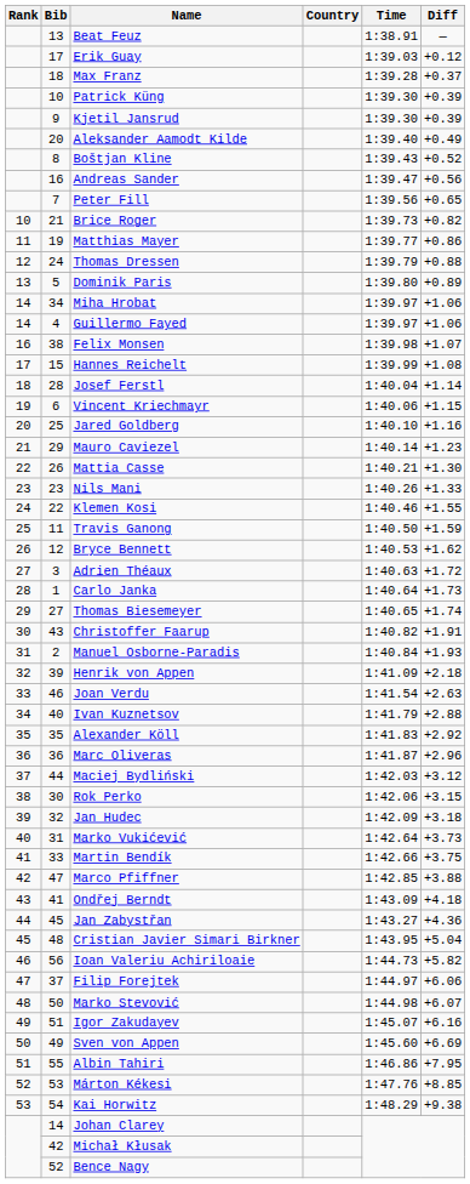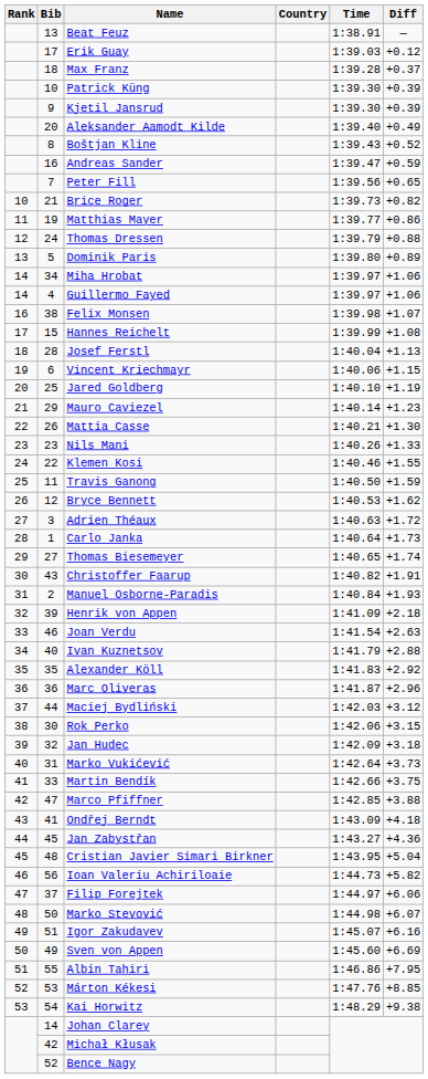 <table class="wikitable sortable" style="text-align:center">
 <tr>
 <th>Rank</th>
 <th>Bib</th>
 <th>Name</th>
 <th>Country</th>
 <th>Time</th>
 <th>Diff</th>
 </tr>
 <tr>
 <td></td>
 <td>13</td>
 <td align=left><a href='#'>Beat Feuz</a></td>
 <td align=left> </td>
 <td>1:38.91</td>
 <td>—</td>
 </tr>
 <tr>
 <td></td>
 <td>17</td>
 <td align=left><a href='#'>Erik Guay</a></td>
 <td align=left></td>
 <td>1:39.03</td>
 <td>+0.12</td>
 </tr>
 <tr>
 <td></td>
 <td>18</td>
 <td align=left><a href='#'>Max Franz</a></td>
 <td align=left></td>
 <td>1:39.28</td>
 <td>+0.37</td>
 </tr>
 <tr>
 <td></td>
 <td>10</td>
 <td align=left><a href='#'>Patrick Küng</a></td>
 <td align=left> </td>
 <td>1:39.30</td>
 <td>+0.39</td>
 </tr>
 <tr>
 <td></td>
 <td>9</td>
 <td align=left><a href='#'>Kjetil Jansrud</a></td>
 <td align=left></td>
 <td>1:39.30</td>
 <td>+0.39</td>
 </tr>
 <tr>
 <td></td>
 <td>20</td>
 <td align=left><a href='#'>Aleksander Aamodt Kilde</a></td>
 <td align=left></td>
 <td>1:39.40</td>
 <td>+0.49</td>
 </tr>
 <tr>
 <td></td>
 <td>8</td>
 <td align=left><a href='#'>Boštjan Kline</a></td>
 <td align=left></td>
 <td>1:39.43</td>
 <td>+0.52</td>
 </tr>
 <tr>
 <td></td>
 <td>16</td>
 <td align=left><a href='#'>Andreas Sander</a></td>
 <td align=left></td>
 <td>1:39.47</td>
-<td>+0.56</td>
+<td>+0.59</td>
 </tr>
 <tr>
 <td></td>
 <td>7</td>
 <td align=left><a href='#'>Peter Fill</a></td>
 <td align=left></td>
 <td>1:39.56</td>
 <td>+0.65</td>
 </tr>
 <tr>
 <td>10</td>
 <td>21</td>
 <td align=left><a href='#'>Brice Roger</a></td>
 <td align=left></td>
 <td>1:39.73</td>
 <td>+0.82</td>
 </tr>
 <tr>
 <td>11</td>
 <td>19</td>
 <td align=left><a href='#'>Matthias Mayer</a></td>
 <td align=left></td>
 <td>1:39.77</td>
 <td>+0.86</td>
 </tr>
 <tr>
 <td>12</td>
 <td>24</td>
 <td align=left><a href='#'>Thomas Dressen</a></td>
 <td align=left></td>
 <td>1:39.79</td>
 <td>+0.88</td>
 </tr>
 <tr>
 <td>13</td>
 <td>5</td>
 <td align=left><a href='#'>Dominik Paris</a></td>
 <td align=left></td>
 <td>1:39.80</td>
 <td>+0.89</td>
 </tr>
 <tr>
 <td>14</td>
 <td>34</td>
 <td align=left><a href='#'>Miha Hrobat</a></td>
 <td align=left></td>
 <td>1:39.97</td>
 <td>+1.06</td>
 </tr>
 <tr>
 <td>14</td>
 <td>4</td>
 <td align=left><a href='#'>Guillermo Fayed</a></td>
 <td align=left></td>
 <td>1:39.97</td>
 <td>+1.06</td>
 </tr>
 <tr>
 <td>16</td>
 <td>38</td>
 <td align=left><a href='#'>Felix Monsen</a></td>
 <td align=left></td>
 <td>1:39.98</td>
 <td>+1.07</td>
 </tr>
 <tr>
 <td>17</td>
 <td>15</td>
 <td align=left><a href='#'>Hannes Reichelt</a></td>
 <td align=left></td>
 <td>1:39.99</td>
 <td>+1.08</td>
 </tr>
 <tr>
 <td>18</td>
 <td>28</td>
 <td align=left><a href='#'>Josef Ferstl</a></td>
 <td align=left></td>
 <td>1:40.04</td>
-<td>+1.14</td>
+<td>+1.13</td>
 </tr>
 <tr>
 <td>19</td>
 <td>6</td>
 <td align=left><a href='#'>Vincent Kriechmayr</a></td>
 <td align=left></td>
 <td>1:40.06</td>
 <td>+1.15</td>
 </tr>
 <tr>
 <td>20</td>
 <td>25</td>
 <td align=left><a href='#'>Jared Goldberg</a></td>
 <td align=left></td>
 <td>1:40.10</td>
-<td>+1.16</td>
+<td>+1.19</td>
 </tr>
 <tr>
 <td>21</td>
 <td>29</td>
 <td align=left><a href='#'>Mauro Caviezel</a></td>
 <td align=left> </td>
 <td>1:40.14</td>
 <td>+1.23</td>
 </tr>
 <tr>
 <td>22</td>
 <td>26</td>
 <td align=left><a href='#'>Mattia Casse</a></td>
 <td align=left></td>
 <td>1:40.21</td>
 <td>+1.30</td>
 </tr>
 <tr>
 <td>23</td>
 <td>23</td>
 <td align=left><a href='#'>Nils Mani</a></td>
 <td align=left> </td>
 <td>1:40.26</td>
 <td>+1.33</td>
 </tr>
 <tr>
 <td>24</td>
 <td>22</td>
 <td align=left><a href='#'>Klemen Kosi</a></td>
 <td align=left></td>
 <td>1:40.46</td>
 <td>+1.55</td>
 </tr>
 <tr>
 <td>25</td>
 <td>11</td>
 <td align=left><a href='#'>Travis Ganong</a></td>
 <td align=left></td>
 <td>1:40.50</td>
 <td>+1.59</td>
 </tr>
 <tr>
 <td>26</td>
 <td>12</td>
 <td align=left><a href='#'>Bryce Bennett</a></td>
 <td align=left></td>
 <td>1:40.53</td>
 <td>+1.62</td>
 </tr>
 <tr>
 <td>27</td>
 <td>3</td>
 <td align=left><a href='#'>Adrien Théaux</a></td>
 <td align=left></td>
 <td>1:40.63</td>
 <td>+1.72</td>
 </tr>
 <tr>
 <td>28</td>
 <td>1</td>
 <td align=left><a href='#'>Carlo Janka</a></td>
 <td align=left> </td>
 <td>1:40.64</td>
 <td>+1.73</td>
 </tr>
 <tr>
 <td>29</td>
 <td>27</td>
 <td align=left><a href='#'>Thomas Biesemeyer</a></td>
 <td align=left></td>
 <td>1:40.65</td>
 <td>+1.74</td>
 </tr>
 <tr>
 <td>30</td>
 <td>43</td>
 <td align=left><a href='#'>Christoffer Faarup</a></td>
 <td align=left></td>
 <td>1:40.82</td>
 <td>+1.91</td>
 </tr>
 <tr>
 <td>31</td>
 <td>2</td>
 <td align=left><a href='#'>Manuel Osborne-Paradis</a></td>
 <td align=left></td>
 <td>1:40.84</td>
 <td>+1.93</td>
 </tr>
 <tr>
 <td>32</td>
 <td>39</td>
 <td align=left><a href='#'>Henrik von Appen</a></td>
 <td align=left></td>
 <td>1:41.09</td>
 <td>+2.18</td>
 </tr>
 <tr>
 <td>33</td>
 <td>46</td>
 <td align=left><a href='#'>Joan Verdu</a></td>
 <td align=left></td>
 <td>1:41.54</td>
 <td>+2.63</td>
 </tr>
 <tr>
 <td>34</td>
 <td>40</td>
 <td align=left><a href='#'>Ivan Kuznetsov</a></td>
 <td align=left></td>
 <td>1:41.79</td>
 <td>+2.88</td>
 </tr>
 <tr>
 <td>35</td>
 <td>35</td>
 <td align=left><a href='#'>Alexander Köll</a></td>
 <td align=left></td>
 <td>1:41.83</td>
 <td>+2.92</td>
 </tr>
 <tr>
 <td>36</td>
 <td>36</td>
 <td align=left><a href='#'>Marc Oliveras</a></td>
 <td align=left></td>
 <td>1:41.87</td>
 <td>+2.96</td>
 </tr>
 <tr>
 <td>37</td>
 <td>44</td>
 <td align=left><a href='#'>Maciej Bydliński</a></td>
 <td align=left></td>
 <td>1:42.03</td>
 <td>+3.12</td>
 </tr>
 <tr>
 <td>38</td>
 <td>30</td>
 <td align=left><a href='#'>Rok Perko</a></td>
 <td align=left></td>
 <td>1:42.06</td>
 <td>+3.15</td>
 </tr>
 <tr>
 <td>39</td>
 <td>32</td>
 <td align=left><a href='#'>Jan Hudec</a></td>
 <td align=left></td>
 <td>1:42.09</td>
 <td>+3.18</td>
 </tr>
 <tr>
 <td>40</td>
 <td>31</td>
 <td align=left><a href='#'>Marko Vukićević</a></td>
 <td align=left></td>
 <td>1:42.64</td>
 <td>+3.73</td>
 </tr>
 <tr>
 <td>41</td>
 <td>33</td>
 <td align=left><a href='#'>Martin Bendík</a></td>
 <td align=left></td>
 <td>1:42.66</td>
 <td>+3.75</td>
 </tr>
 <tr>
 <td>42</td>
 <td>47</td>
 <td align=left><a href='#'>Marco Pfiffner</a></td>
 <td align=left></td>
 <td>1:42.85</td>
 <td>+3.88</td>
 </tr>
 <tr>
 <td>43</td>
 <td>41</td>
 <td align=left><a href='#'>Ondřej Berndt</a></td>
 <td align=left></td>
 <td>1:43.09</td>
 <td>+4.18</td>
 </tr>
 <tr>
 <td>44</td>
 <td>45</td>
 <td align=left><a href='#'>Jan Zabystřan</a></td>
 <td align=left></td>
 <td>1:43.27</td>
 <td>+4.36</td>
 </tr>
 <tr>
 <td>45</td>
 <td>48</td>
 <td align=left><a href='#'>Cristian Javier Simari Birkner</a></td>
 <td align=left></td>
 <td>1:43.95</td>
 <td>+5.04</td>
 </tr>
 <tr>
 <td>46</td>
 <td>56</td>
 <td align=left><a href='#'>Ioan Valeriu Achiriloaie</a></td>
 <td align=left></td>
 <td>1:44.73</td>
 <td>+5.82</td>
 </tr>
 <tr>
 <td>47</td>
 <td>37</td>
 <td align=left><a href='#'>Filip Forejtek</a></td>
 <td align=left></td>
 <td>1:44.97</td>
 <td>+6.06</td>
 </tr>
 <tr>
 <td>48</td>
 <td>50</td>
 <td align=left><a href='#'>Marko Stevović</a></td>
 <td align=left></td>
 <td>1:44.98</td>
 <td>+6.07</td>
 </tr>
 <tr>
 <td>49</td>
 <td>51</td>
 <td align=left><a href='#'>Igor Zakudayev</a></td>
 <td align=left></td>
 <td>1:45.07</td>
 <td>+6.16</td>
 </tr>
 <tr>
 <td>50</td>
 <td>49</td>
 <td align=left><a href='#'>Sven von Appen</a></td>
 <td align=left></td>
 <td>1:45.60</td>
 <td>+6.69</td>
 </tr>
 <tr>
 <td>51</td>
 <td>55</td>
 <td align=left><a href='#'>Albin Tahiri</a></td>
 <td align=left></td>
 <td>1:46.86</td>
 <td>+7.95</td>
 </tr>
 <tr>
 <td>52</td>
 <td>53</td>
 <td align=left><a href='#'>Márton Kékesi</a></td>
 <td align=left></td>
 <td>1:47.76</td>
 <td>+8.85</td>
 </tr>
 <tr>
 <td>53</td>
 <td>54</td>
 <td align=left><a href='#'>Kai Horwitz</a></td>
 <td align=left></td>
 <td>1:48.29</td>
 <td>+9.38</td>
 </tr>
 <tr>
 <td rowspan=3></td>
 <td>14</td>
 <td align=left><a href='#'>Johan Clarey</a></td>
 <td align=left></td>
 <td rowspan=3 colspan=2></td>
 </tr>
 <tr>
 <td>42</td>
 <td align=left><a href='#'>Michał Kłusak</a></td>
 <td align=left></td>
 </tr>
 <tr>
 <td>52</td>
 <td align=left><a href='#'>Bence Nagy</a></td>
 <td align=left></td>
 </tr>
 </table>
